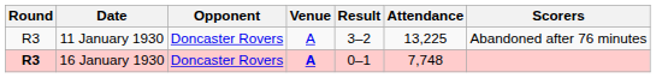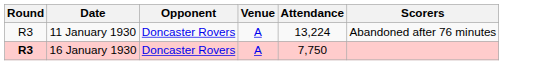 <table class="wikitable" style="font-size:100%; text-align:center">
 <tr>
 <th>Round</th>
 <th>Date</th>
 <th>Opponent</th>
 <th>Venue</th>
-<th>Result</th>
 <th>Attendance</th>
 <th>Scorers</th>
 </tr>
 <tr>
 <td>R3</td>
 <td>11 January 1930</td>
 <td><a href='#'>Doncaster Rovers</a></td>
 <td><a href='#'>A</a></td>
-<td>3–2</td>
-<td>13,225</td>
+<td>13,224</td>
 <td>Abandoned after 76 minutes</td>
 </tr>
 <tr style="background-color: #FFCCCC;">
 <td><strong>R3</strong></td>
 <td>16 January 1930</td>
 <td><a href='#'>Doncaster Rovers</a></td>
-<td><strong><a href='#'>A</a></strong></td>
-<td>0–1</td>
-<td>7,748</td>
+<td><a href='#'>A</a></td>
+<td>7,750</td>
 <td></td>
 </tr>
 </table>
